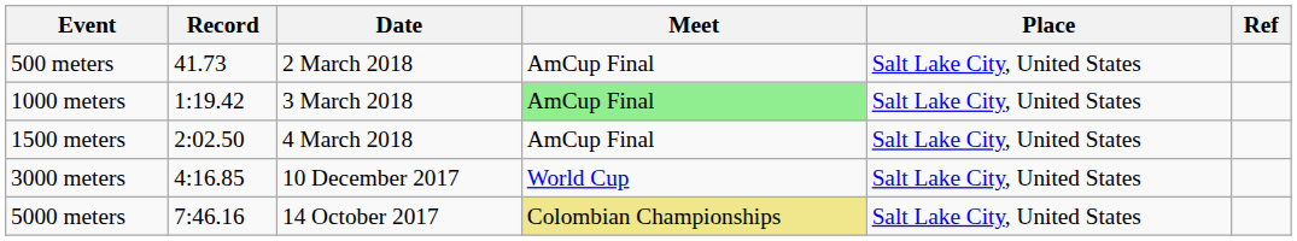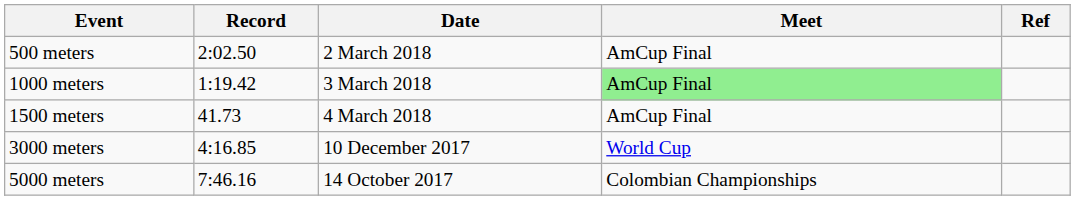 <table class="wikitable" style="font-size:95%; width: 95%;">
 <tr>
 <th>Event</th>
 <th>Record</th>
 <th>Date</th>
 <th>Meet</th>
-<th>Place</th>
 <th>Ref</th>
 </tr>
 <tr>
 <td>500 meters</td>
-<td>41.73</td>
+<td>2:02.50</td>
 <td>2 March 2018</td>
 <td>AmCup Final</td>
-<td> <a href='#'>Salt Lake City</a>, United States</td>
 <td></td>
 </tr>
 <tr>
 <td>1000 meters</td>
 <td>1:19.42</td>
 <td>3 March 2018</td>
 <td style="background: lightgreen;">AmCup Final</td>
-<td> <a href='#'>Salt Lake City</a>, United States</td>
 <td></td>
 </tr>
 <tr>
 <td>1500 meters</td>
-<td>2:02.50</td>
+<td>41.73</td>
 <td>4 March 2018</td>
 <td>AmCup Final</td>
-<td> <a href='#'>Salt Lake City</a>, United States</td>
 <td></td>
 </tr>
 <tr>
 <td>3000 meters</td>
 <td>4:16.85</td>
 <td>10 December 2017</td>
 <td><a href='#'>World Cup</a></td>
-<td> <a href='#'>Salt Lake City</a>, United States</td>
 <td></td>
 </tr>
 <tr>
 <td>5000 meters</td>
 <td>7:46.16</td>
 <td>14 October 2017</td>
-<td style="background: khaki;">Colombian Championships</td>
-<td> <a href='#'>Salt Lake City</a>, United States</td>
+<td>Colombian Championships</td>
 <td></td>
 </tr>
 </table>
